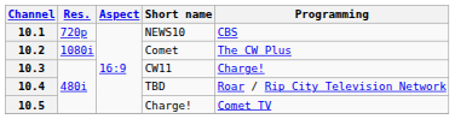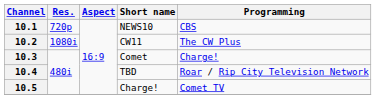 <table class="wikitable">
 <tr>
 <th scope = "col"><a href='#'>Channel</a></th>
 <th scope = "col"><a href='#'>Res.</a></th>
 <th scope = "col"><a href='#'>Aspect</a></th>
 <th scope = "col">Short name</th>
 <th scope = "col">Programming</th>
 </tr>
 <tr>
 <th scope = "row">10.1</th>
 <td><a href='#'>720p</a></td>
 <td rowspan=5><a href='#'>16:9</a></td>
 <td>NEWS10</td>
 <td><a href='#'>CBS</a></td>
 </tr>
 <tr>
 <th scope = "row">10.2</th>
 <td><a href='#'>1080i</a></td>
-<td>Comet</td>
+<td>CW11</td>
 <td><a href='#'>The CW Plus</a></td>
 </tr>
 <tr>
 <th scope = "row">10.3</th>
 <td rowspan=3><a href='#'>480i</a></td>
-<td>CW11</td>
+<td>Comet</td>
 <td><a href='#'>Charge!</a></td>
 </tr>
 <tr>
 <th scope = "row">10.4</th>
 <td>TBD</td>
 <td><a href='#'>Roar</a> / <a href='#'>Rip City Television Network</a></td>
 </tr>
 <tr>
 <th scope = "row">10.5</th>
 <td>Charge!</td>
 <td><a href='#'>Comet TV</a></td>
 </tr>
 <tr>
 </tr>
 </table>
